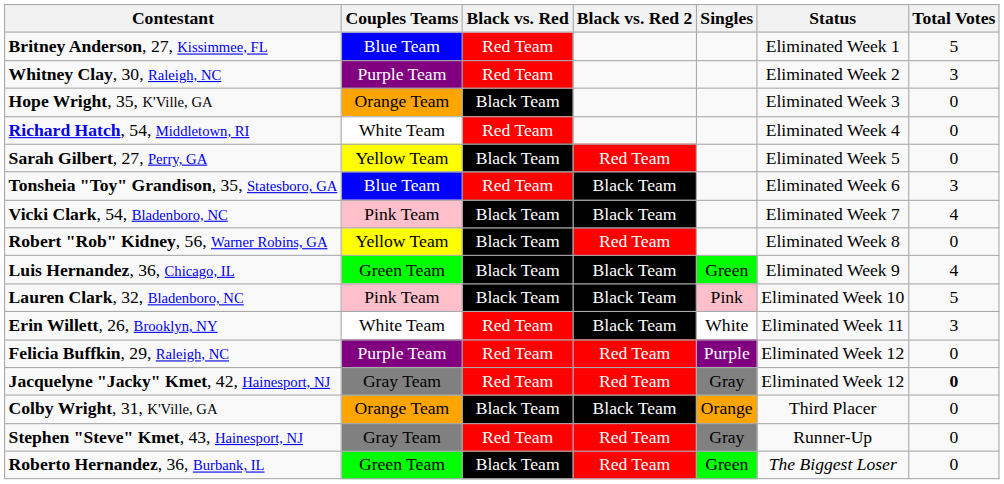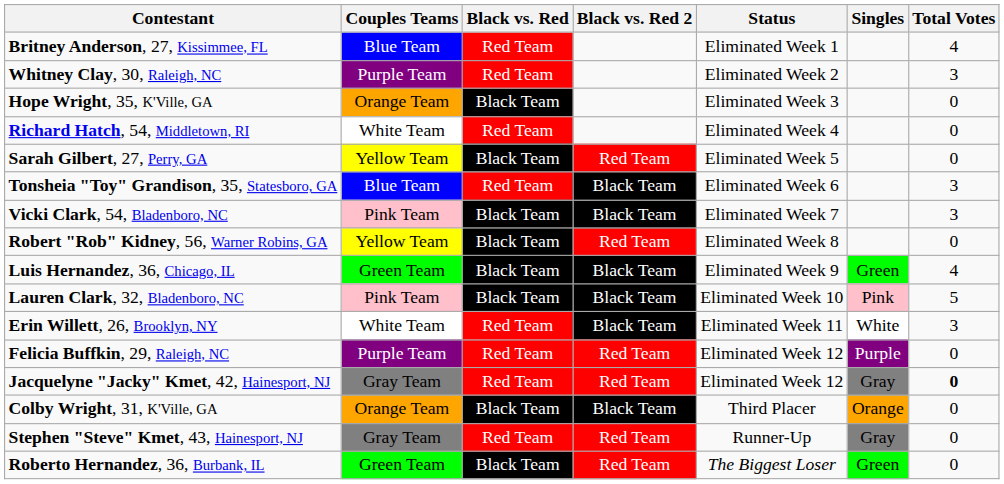 <table class="wikitable sortable" style="text-align:center">
 <tr>
 <th>Contestant</th>
 <th>Couples Teams</th>
 <th>Black vs. Red</th>
 <th>Black vs. Red 2</th>
+<th>Status</th>
 <th>Singles</th>
-<th>Status</th>
 <th>Total Votes</th>
 </tr>
 <tr>
 <td align="left"><strong>Britney Anderson</strong>, 27, <small><a href='#'>Kissimmee, FL</a></small></td>
 <td style="background:blue;color:white;">Blue Team</td>
 <td style="background:red;color:white;">Red Team</td>
 <td></td>
+<td>Eliminated Week 1</td>
 <td></td>
-<td>Eliminated Week 1</td>
-<td>5</td>
+<td>4</td>
 </tr>
 <tr>
 <td align="left"><strong>Whitney Clay</strong>, 30, <small><a href='#'>Raleigh, NC</a></small></td>
 <td style="background:purple;color:white;">Purple Team</td>
 <td style="background:red;color:white;">Red Team</td>
 <td></td>
+<td>Eliminated Week 2</td>
 <td></td>
-<td>Eliminated Week 2</td>
 <td>3</td>
 </tr>
 <tr>
 <td align="left"><strong>Hope Wright</strong>, 35, <small>K'Ville, GA</small></td>
 <td style="background:orange;color:black;">Orange  Team</td>
 <td style="background:black;color:white;">Black Team</td>
 <td></td>
+<td>Eliminated Week 3</td>
 <td></td>
-<td>Eliminated Week 3</td>
 <td>0</td>
 </tr>
 <tr>
 <td align="left"><strong><a href='#'>Richard Hatch</a></strong>, 54, <small><a href='#'>Middletown, RI</a></small></td>
 <td style="background:white;color:black;">White Team</td>
 <td style="background:red;color:white;">Red Team</td>
 <td></td>
+<td>Eliminated Week 4</td>
 <td></td>
-<td>Eliminated Week 4</td>
 <td>0 </td>
 </tr>
 <tr>
 <td align="left"><strong>Sarah Gilbert</strong>, 27, <small><a href='#'>Perry, GA</a></small></td>
 <td style="background:yellow;color:black;">Yellow Team</td>
 <td style="background:black;color:white;">Black Team</td>
 <td style="background:red;color:white;">Red Team</td>
+<td>Eliminated Week 5</td>
 <td></td>
-<td>Eliminated Week 5</td>
 <td>0 </td>
 </tr>
 <tr>
 <td align="left"><strong>Tonsheia "Toy" Grandison</strong>, 35, <small><a href='#'>Statesboro, GA</a></small></td>
 <td style="background:blue;color:white;">Blue Team</td>
 <td style="background:red;color:white;">Red Team</td>
 <td style="background:black;color:white;">Black Team</td>
+<td>Eliminated Week 6</td>
 <td></td>
-<td>Eliminated Week 6</td>
 <td>3</td>
 </tr>
 <tr>
 <td align="left"><strong>Vicki Clark</strong>, 54, <small><a href='#'>Bladenboro, NC</a></small></td>
 <td style="background:pink;color:black;">Pink Team</td>
 <td style="background:black;color:white;">Black Team</td>
 <td style="background:black;color:white;">Black Team</td>
+<td>Eliminated Week 7</td>
 <td></td>
-<td>Eliminated Week 7</td>
-<td>4</td>
+<td>3</td>
 </tr>
 <tr>
 <td align="left"><strong>Robert "Rob" Kidney</strong>, 56, <small><a href='#'>Warner Robins, GA</a></small></td>
 <td style="background:yellow;color:black;">Yellow Team</td>
 <td style="background:black;color:white;">Black Team</td>
 <td style="background:red;color:white;">Red Team</td>
+<td>Eliminated Week 8</td>
 <td></td>
-<td>Eliminated Week 8</td>
 <td>0 </td>
 </tr>
 <tr>
 <td align="left"><strong>Luis Hernandez</strong>, 36, <small><a href='#'>Chicago, IL</a></small></td>
 <td style="background:lime;color:black;">Green Team</td>
 <td style="background:black;color:white;">Black Team</td>
 <td style="background:black;color:white;">Black Team</td>
+<td>Eliminated Week 9</td>
 <td style="background:lime;color:black;">Green</td>
-<td>Eliminated Week 9</td>
 <td>4</td>
 </tr>
 <tr>
 <td align="left"><strong>Lauren Clark</strong>, 32, <small><a href='#'>Bladenboro, NC</a></small></td>
 <td style="background:pink;color:black;">Pink Team</td>
 <td style="background:black;color:white;">Black Team</td>
 <td style="background:black;color:white;">Black Team</td>
+<td>Eliminated Week 10</td>
 <td style="background:pink;color:black;">Pink</td>
-<td>Eliminated Week 10</td>
 <td>5</td>
 </tr>
 <tr>
 <td align="left"><strong>Erin Willett</strong>, 26, <small><a href='#'>Brooklyn, NY</a></small></td>
 <td style="background:white;color:black;">White Team</td>
 <td style="background:red;color:white;">Red Team</td>
 <td style="background:black;color:white;">Black Team</td>
+<td>Eliminated Week 11</td>
 <td style="background:white;color:black;">White</td>
-<td>Eliminated Week 11</td>
 <td>3</td>
 </tr>
 <tr>
 <td align="left"><strong>Felicia Buffkin</strong>, 29, <small><a href='#'>Raleigh, NC</a></small></td>
 <td style="background:purple;color:white;">Purple Team</td>
 <td style="background:red;color:white;">Red Team</td>
 <td style="background:red;color:white;">Red Team</td>
+<td>Eliminated Week 12</td>
 <td style="background:purple;color:white;">Purple</td>
-<td>Eliminated Week 12</td>
 <td>0 </td>
 </tr>
 <tr>
 <td align="left"><strong>Jacquelyne "Jacky" Kmet</strong>, 42, <small><a href='#'>Hainesport, NJ</a></small></td>
 <td style="background:gray;color:black;">Gray Team</td>
 <td style="background:red;color:white;">Red Team</td>
 <td style="background:red;color:white;">Red Team</td>
+<td>Eliminated Week 12</td>
 <td style="background:gray;color:black;">Gray</td>
-<td>Eliminated Week 12</td>
 <td><strong>0 </strong></td>
 </tr>
 <tr>
 <td align="left"><strong>Colby Wright</strong>, 31, <small>K'Ville, GA</small></td>
 <td style="background:orange;color:black;">Orange Team</td>
 <td style="background:black;color:white;">Black Team</td>
 <td style="background:black;color:white;">Black Team</td>
+<td>Third Placer</td>
 <td style="background:orange;color:black;">Orange</td>
-<td>Third Placer</td>
 <td>0</td>
 </tr>
 <tr>
 <td align="left"><strong>Stephen "Steve" Kmet</strong>, 43, <small><a href='#'>Hainesport, NJ</a></small></td>
 <td style="background:gray;color:black;">Gray Team</td>
 <td style="background:red;color:white;">Red Team</td>
 <td style="background:red;color:white;">Red Team</td>
+<td>Runner-Up</td>
 <td style="background:gray;color:black;">Gray</td>
-<td>Runner-Up</td>
 <td>0</td>
 </tr>
 <tr>
 <td align="left"><strong>Roberto Hernandez</strong>, 36, <small><a href='#'>Burbank, IL</a></small></td>
 <td style="background:lime;color:black;">Green Team</td>
 <td style="background:black;color:white;">Black Team</td>
 <td style="background:red;color:white;">Red Team</td>
+<td><em>The Biggest Loser</em></td>
 <td style="background:lime;color:black;">Green</td>
-<td><em>The Biggest Loser</em></td>
 <td>0</td>
 </tr>
 </table>
